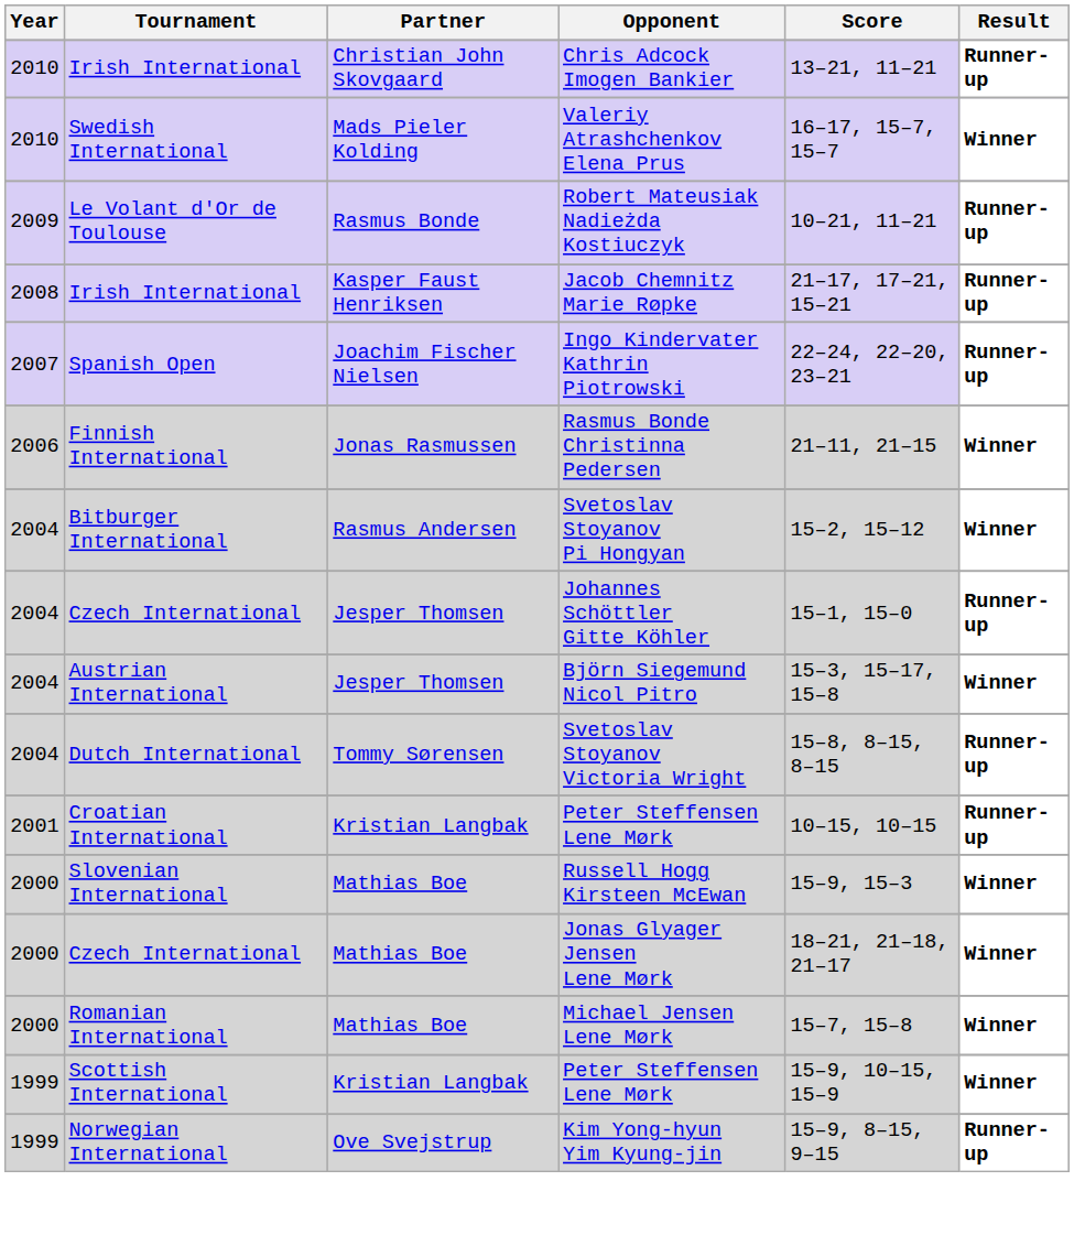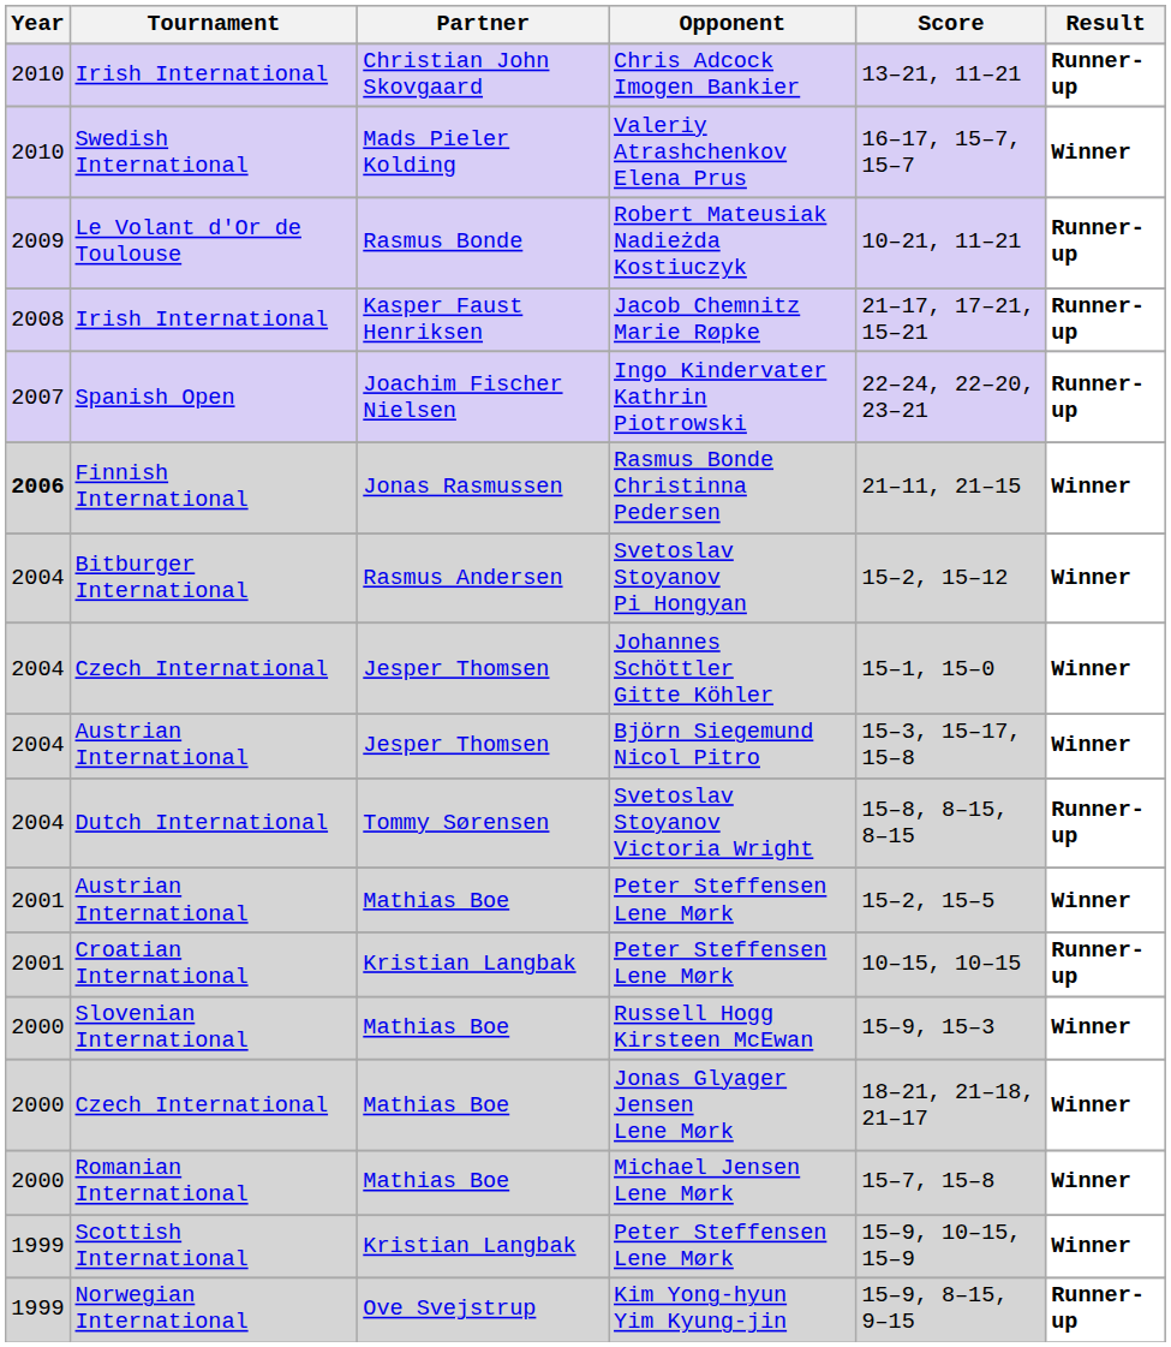 <table class="sortable wikitable" style="font-size: 90%;">
 <tr>
 <th>Year</th>
 <th>Tournament</th>
 <th>Partner</th>
 <th>Opponent</th>
 <th>Score</th>
 <th>Result</th>
 </tr>
 <tr>
 </tr>
 <tr style="background:#D8CEF6">
 <td align="center">2010</td>
 <td align="left"><a href='#'>Irish International</a></td>
 <td align="left"> <a href='#'>Christian John Skovgaard</a></td>
 <td align="left"> <a href='#'>Chris Adcock</a><br> <a href='#'>Imogen Bankier</a></td>
 <td align="left">13–21, 11–21</td>
 <td style="text-align:left; background:white"> <strong>Runner-up</strong></td>
 </tr>
 <tr>
 </tr>
 <tr style="background:#D8CEF6">
 <td align="center">2010</td>
 <td align="left"><a href='#'>Swedish International</a></td>
 <td align="left"> <a href='#'>Mads Pieler Kolding</a></td>
 <td align="left"> <a href='#'>Valeriy Atrashchenkov</a><br> <a href='#'>Elena Prus</a></td>
 <td align="left">16–17, 15–7, 15–7</td>
 <td style="text-align:left; background:white"> <strong>Winner</strong></td>
 </tr>
 <tr>
 </tr>
 <tr style="background:#D8CEF6">
 <td align="center">2009</td>
 <td align="left"><a href='#'>Le Volant d'Or de Toulouse</a></td>
 <td align="left"> <a href='#'>Rasmus Bonde</a></td>
 <td align="left"> <a href='#'>Robert Mateusiak</a><br> <a href='#'>Nadieżda Kostiuczyk</a></td>
 <td align="left">10–21, 11–21</td>
 <td style="text-align:left; background:white"> <strong>Runner-up</strong></td>
 </tr>
 <tr>
 </tr>
 <tr style="background:#D8CEF6">
 <td align="center">2008</td>
 <td align="left"><a href='#'>Irish International</a></td>
 <td align="left"> <a href='#'>Kasper Faust Henriksen</a></td>
 <td align="left"> <a href='#'>Jacob Chemnitz</a><br> <a href='#'>Marie Røpke</a></td>
 <td align="left">21–17, 17–21, 15–21</td>
 <td style="text-align:left; background:white"> <strong>Runner-up</strong></td>
 </tr>
 <tr>
 </tr>
 <tr style="background:#D8CEF6">
 <td align="center">2007</td>
 <td align="left"><a href='#'>Spanish Open</a></td>
 <td align="left"> <a href='#'>Joachim Fischer Nielsen</a></td>
 <td align="left"> <a href='#'>Ingo Kindervater</a><br> <a href='#'>Kathrin Piotrowski</a></td>
 <td align="left">22–24, 22–20, 23–21</td>
 <td style="text-align:left; background:white"> <strong>Runner-up</strong></td>
 </tr>
 <tr>
 </tr>
 <tr style="background:#D5D5D5">
-<td align="center">2006</td>
+<td align="center"><strong>2006</strong></td>
 <td align="left"><a href='#'>Finnish International</a></td>
 <td align="left"> <a href='#'>Jonas Rasmussen</a></td>
 <td align="left"> <a href='#'>Rasmus Bonde</a><br> <a href='#'>Christinna Pedersen</a></td>
 <td align="left">21–11, 21–15</td>
 <td style="text-align:left; background:white"> <strong>Winner</strong></td>
 </tr>
 <tr>
 </tr>
 <tr style="background:#D5D5D5">
 <td align="center">2004</td>
 <td align="left"><a href='#'>Bitburger International</a></td>
 <td align="left"> <a href='#'>Rasmus Andersen</a></td>
 <td align="left"> <a href='#'>Svetoslav Stoyanov</a><br> <a href='#'>Pi Hongyan</a></td>
 <td align="left">15–2, 15–12</td>
 <td style="text-align:left; background:white"> <strong>Winner</strong></td>
 </tr>
 <tr>
 </tr>
 <tr style="background:#D5D5D5">
 <td align="center">2004</td>
 <td align="left"><a href='#'>Czech International</a></td>
 <td align="left"> <a href='#'>Jesper Thomsen</a></td>
 <td align="left"> <a href='#'>Johannes Schöttler</a><br> <a href='#'>Gitte Köhler</a></td>
 <td align="left">15–1, 15–0</td>
-<td style="text-align:left; background:white"> <strong>Runner-up</strong></td>
+<td style="text-align:left; background:white"> <strong>Winner</strong></td>
 </tr>
 <tr>
 </tr>
 <tr style="background:#D5D5D5">
 <td align="center">2004</td>
 <td align="left"><a href='#'>Austrian International</a></td>
 <td align="left"> <a href='#'>Jesper Thomsen</a></td>
 <td align="left"> <a href='#'>Björn Siegemund</a><br> <a href='#'>Nicol Pitro</a></td>
 <td align="left">15–3, 15–17, 15–8</td>
 <td style="text-align:left; background:white"> <strong>Winner</strong></td>
 </tr>
 <tr>
 </tr>
 <tr style="background:#D5D5D5">
 <td align="center">2004</td>
 <td align="left"><a href='#'>Dutch International</a></td>
 <td align="left"> <a href='#'>Tommy Sørensen</a></td>
 <td align="left"> <a href='#'>Svetoslav Stoyanov</a><br> <a href='#'>Victoria Wright</a></td>
 <td align="left">15–8, 8–15, 8–15</td>
 <td style="text-align:left; background:white"> <strong>Runner-up</strong></td>
 </tr>
 <tr>
+</tr>
+<tr style="background:#D5D5D5">
+<td align="center">2001</td>
+<td align="left"><a href='#'>Austrian International</a></td>
+<td align="left"> <a href='#'>Mathias Boe</a></td>
+<td align="left"> <a href='#'>Peter Steffensen</a><br> <a href='#'>Lene Mørk</a></td>
+<td align="left">15–2, 15–5</td>
+<td style="text-align:left; background:white"> <strong>Winner</strong></td>
 </tr>
 <tr>
 </tr>
 <tr style="background:#D5D5D5">
 <td align="center">2001</td>
 <td align="left"><a href='#'>Croatian International</a></td>
 <td align="left"> <a href='#'>Kristian Langbak</a></td>
 <td align="left"> <a href='#'>Peter Steffensen</a><br> <a href='#'>Lene Mørk</a></td>
 <td align="left">10–15, 10–15</td>
 <td style="text-align:left; background:white"> <strong>Runner-up</strong></td>
 </tr>
 <tr>
 </tr>
 <tr style="background:#D5D5D5">
 <td align="center">2000</td>
 <td align="left"><a href='#'>Slovenian International</a></td>
 <td align="left"> <a href='#'>Mathias Boe</a></td>
 <td align="left"> <a href='#'>Russell Hogg</a><br> <a href='#'>Kirsteen McEwan</a></td>
 <td align="left">15–9, 15–3</td>
 <td style="text-align:left; background:white"> <strong>Winner</strong></td>
 </tr>
 <tr>
 </tr>
 <tr style="background:#D5D5D5">
 <td align="center">2000</td>
 <td align="left"><a href='#'>Czech International</a></td>
 <td align="left"> <a href='#'>Mathias Boe</a></td>
 <td align="left"> <a href='#'>Jonas Glyager Jensen</a><br> <a href='#'>Lene Mørk</a></td>
 <td align="left">18–21, 21–18, 21–17</td>
 <td style="text-align:left; background:white"> <strong>Winner</strong></td>
 </tr>
 <tr>
 </tr>
 <tr style="background:#D5D5D5">
 <td align="center">2000</td>
 <td align="left"><a href='#'>Romanian International</a></td>
 <td align="left"> <a href='#'>Mathias Boe</a></td>
 <td align="left"> <a href='#'>Michael Jensen</a><br> <a href='#'>Lene Mørk</a></td>
 <td align="left">15–7, 15–8</td>
 <td style="text-align:left; background:white"> <strong>Winner</strong></td>
 </tr>
 <tr>
 </tr>
 <tr style="background:#D5D5D5">
 <td align="center">1999</td>
 <td align="left"><a href='#'>Scottish International</a></td>
 <td align="left"> <a href='#'>Kristian Langbak</a></td>
 <td align="left"> <a href='#'>Peter Steffensen</a><br> <a href='#'>Lene Mørk</a></td>
 <td align="left">15–9, 10–15, 15–9</td>
 <td style="text-align:left; background:white"> <strong>Winner</strong></td>
 </tr>
 <tr>
 </tr>
 <tr style="background:#D5D5D5">
 <td align="center">1999</td>
 <td align="left"><a href='#'>Norwegian International</a></td>
 <td align="left"> <a href='#'>Ove Svejstrup</a></td>
 <td align="left"> <a href='#'>Kim Yong-hyun</a><br> <a href='#'>Yim Kyung-jin</a></td>
 <td align="left">15–9, 8–15, 9–15</td>
 <td style="text-align:left; background:white"> <strong>Runner-up</strong></td>
 </tr>
 </table>
